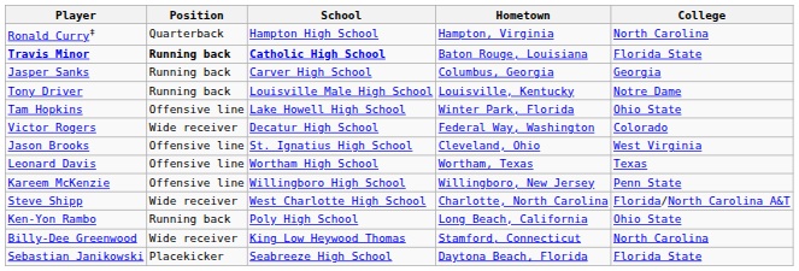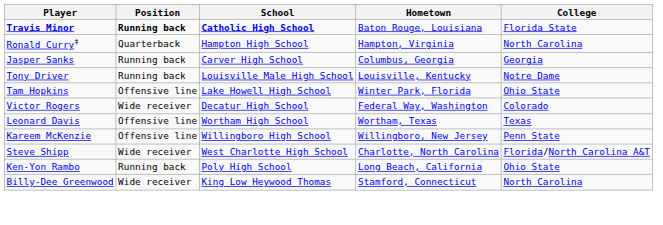 <table class="wikitable">
 <tr>
 <th>Player</th>
 <th>Position</th>
 <th>School</th>
 <th>Hometown</th>
 <th>College</th>
 </tr>
 <tr>
+<td><strong><a href='#'>Travis Minor</a></strong></td>
+<td><strong>Running back</strong></td>
+<td><strong><a href='#'>Catholic High School</a></strong></td>
+<td><a href='#'>Baton Rouge, Louisiana</a></td>
+<td><a href='#'>Florida State</a></td>
+</tr>
+<tr>
 <td><a href='#'>Ronald Curry</a><sup>‡</sup></td>
 <td>Quarterback</td>
 <td><a href='#'>Hampton High School</a></td>
 <td><a href='#'>Hampton, Virginia</a></td>
 <td><a href='#'>North Carolina</a></td>
-</tr>
-<tr>
-<td><strong><a href='#'>Travis Minor</a></strong></td>
-<td><strong>Running back</strong></td>
-<td><strong><a href='#'>Catholic High School</a></strong></td>
-<td><a href='#'>Baton Rouge, Louisiana</a></td>
-<td><a href='#'>Florida State</a></td>
 </tr>
 <tr>
 <td><a href='#'>Jasper Sanks</a></td>
 <td>Running back</td>
 <td><a href='#'>Carver High School</a></td>
 <td><a href='#'>Columbus, Georgia</a></td>
 <td><a href='#'>Georgia</a></td>
 </tr>
 <tr>
 <td><a href='#'>Tony Driver</a></td>
 <td>Running back</td>
 <td><a href='#'>Louisville Male High School</a></td>
 <td><a href='#'>Louisville, Kentucky</a></td>
 <td><a href='#'>Notre Dame</a></td>
 </tr>
 <tr>
 <td><a href='#'>Tam Hopkins</a></td>
 <td>Offensive line</td>
 <td><a href='#'>Lake Howell High School</a></td>
 <td><a href='#'>Winter Park, Florida</a></td>
 <td><a href='#'>Ohio State</a></td>
 </tr>
 <tr>
 <td><a href='#'>Victor Rogers</a></td>
 <td>Wide receiver</td>
 <td><a href='#'>Decatur High School</a></td>
 <td><a href='#'>Federal Way, Washington</a></td>
 <td><a href='#'>Colorado</a></td>
-</tr>
-<tr>
-<td><a href='#'>Jason Brooks</a></td>
-<td>Offensive line</td>
-<td><a href='#'>St. Ignatius High School</a></td>
-<td><a href='#'>Cleveland, Ohio</a></td>
-<td><a href='#'>West Virginia</a></td>
 </tr>
 <tr>
 <td><a href='#'>Leonard Davis</a></td>
 <td>Offensive line</td>
 <td><a href='#'>Wortham High School</a></td>
 <td><a href='#'>Wortham, Texas</a></td>
 <td><a href='#'>Texas</a></td>
 </tr>
 <tr>
 <td><a href='#'>Kareem McKenzie</a></td>
 <td>Offensive line</td>
 <td><a href='#'>Willingboro High School</a></td>
 <td><a href='#'>Willingboro, New Jersey</a></td>
 <td><a href='#'>Penn State</a></td>
 </tr>
 <tr>
 <td><a href='#'>Steve Shipp</a></td>
 <td>Wide receiver</td>
 <td><a href='#'>West Charlotte High School</a></td>
 <td><a href='#'>Charlotte, North Carolina</a></td>
 <td><a href='#'>Florida</a>/<a href='#'>North Carolina A&T</a></td>
 </tr>
 <tr>
 <td><a href='#'>Ken-Yon Rambo</a></td>
 <td>Running back</td>
 <td><a href='#'>Poly High School</a></td>
 <td><a href='#'>Long Beach, California</a></td>
 <td><a href='#'>Ohio State</a></td>
 </tr>
 <tr>
 <td><a href='#'>Billy-Dee Greenwood</a></td>
 <td>Wide receiver</td>
 <td><a href='#'>King Low Heywood Thomas</a></td>
 <td><a href='#'>Stamford, Connecticut</a></td>
 <td><a href='#'>North Carolina</a></td>
 </tr>
-<tr>
-<td><a href='#'>Sebastian Janikowski</a></td>
-<td>Placekicker</td>
-<td><a href='#'>Seabreeze High School</a></td>
-<td><a href='#'>Daytona Beach, Florida</a></td>
-<td><a href='#'>Florida State</a></td>
-</tr>
 </table>
